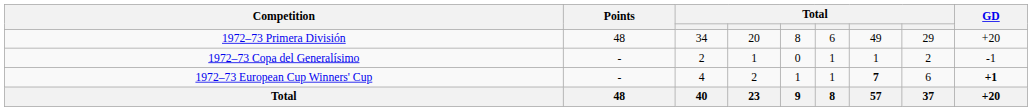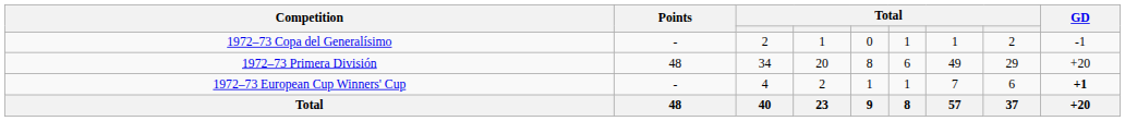 <table class="wikitable" style="font-size:90%;width:100%;margin:auto;clear:both;text-align:center;">
 <tr>
 <th rowspan="2">Competition</th>
 <th rowspan="2">Points</th>
 <th colspan="6">Total</th>
 <th rowspan="2"><a href='#'>GD</a></th>
 </tr>
 <tr>
 <th></th>
 <th></th>
 <th></th>
 <th></th>
 <th></th>
 <th></th>
 </tr>
 <tr>
+<td> <a href='#'>1972–73 Copa del Generalísimo</a></td>
+<td>-</td>
+<td>2</td>
+<td>1</td>
+<td>0</td>
+<td>1</td>
+<td>1</td>
+<td>2</td>
+<td>-1</td>
+</tr>
+<tr>
 <td> <a href='#'>1972–73 Primera División</a></td>
 <td>48</td>
 <td>34</td>
 <td>20</td>
 <td>8</td>
 <td>6</td>
 <td>49</td>
 <td>29</td>
 <td>+20</td>
 </tr>
 <tr>
-<td> <a href='#'>1972–73 Copa del Generalísimo</a></td>
-<td>-</td>
-<td>2</td>
-<td>1</td>
-<td>0</td>
-<td>1</td>
-<td>1</td>
-<td>2</td>
-<td>-1</td>
-</tr>
-<tr>
 <td> <a href='#'>1972–73 European Cup Winners' Cup</a></td>
 <td>-</td>
 <td>4</td>
 <td>2</td>
 <td>1</td>
 <td>1</td>
-<td><strong>7</strong></td>
+<td>7</td>
 <td>6</td>
 <td><strong>+1</strong></td>
 </tr>
 <tr>
 <th>Total</th>
 <th>48</th>
 <th>40</th>
 <th>23</th>
 <th>9</th>
 <th>8</th>
 <th>57</th>
 <th>37</th>
 <th>+20</th>
 </tr>
 </table>
